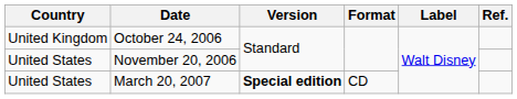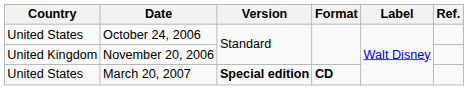 <table class="wikitable">
 <tr>
 <th>Country</th>
 <th>Date</th>
 <th>Version</th>
 <th>Format</th>
 <th>Label</th>
 <th>Ref.</th>
 </tr>
 <tr>
-<td>United Kingdom</td>
+<td>United States</td>
 <td>October 24, 2006</td>
 <td rowspan="2">Standard</td>
 <td rowspan="2"></td>
 <td rowspan="3"><a href='#'>Walt Disney</a></td>
 <td></td>
 </tr>
 <tr>
-<td>United States</td>
+<td>United Kingdom</td>
 <td>November 20, 2006</td>
 <td></td>
 </tr>
 <tr>
 <td>United States</td>
 <td>March 20, 2007</td>
 <td><strong>Special edition</strong></td>
-<td>CD</td>
+<td><strong>CD</strong></td>
 <td></td>
 </tr>
 </table>
